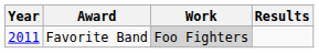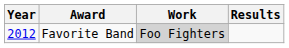 <table class="wikitable">
 <tr>
 <th>Year</th>
 <th>Award</th>
 <th>Work</th>
 <th>Results</th>
 </tr>
 <tr>
-<td rowspan="1"><a href='#'>2011</a></td>
+<td rowspan="1"><a href='#'>2012</a></td>
 <td>Favorite Band</td>
 <td style="background: lightgrey;">Foo Fighters</td>
 <td></td>
 </tr>
 </table>
